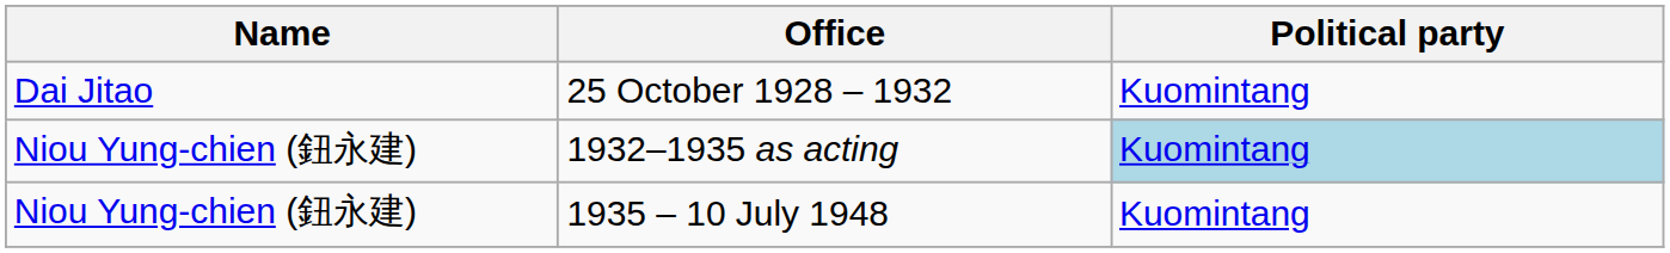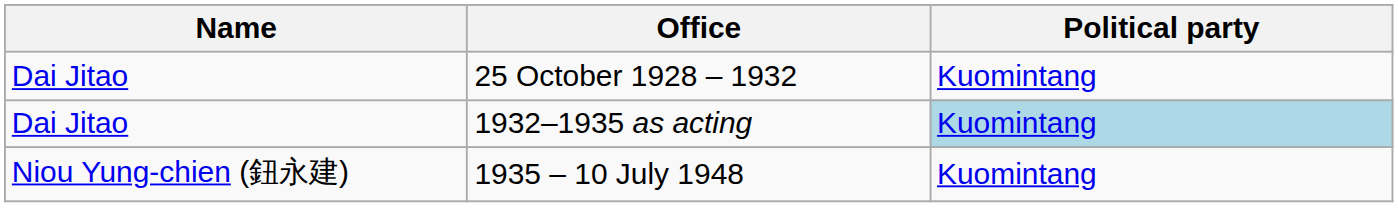 <table class="wikitable">
 <tr>
 <th width="240">Name</th>
 <th width="240">Office</th>
 <th width="240">Political party</th>
 </tr>
 <tr>
 <td><a href='#'>Dai Jitao</a></td>
 <td>25 October 1928 – 1932</td>
 <td><a href='#'>Kuomintang</a></td>
 </tr>
 <tr>
-<td><a href='#'>Niou Yung-chien</a> (鈕永建)</td>
+<td><a href='#'>Dai Jitao</a></td>
 <td>1932–1935 <em>as acting</em></td>
 <td style="background: lightblue;"><a href='#'>Kuomintang</a></td>
 </tr>
 <tr>
 <td><a href='#'>Niou Yung-chien</a> (鈕永建)</td>
 <td>1935 – 10 July 1948</td>
 <td><a href='#'>Kuomintang</a></td>
 </tr>
 </table>
